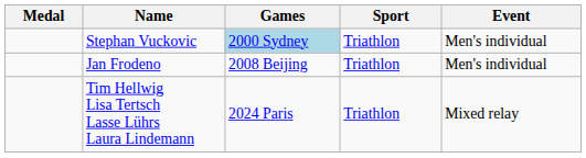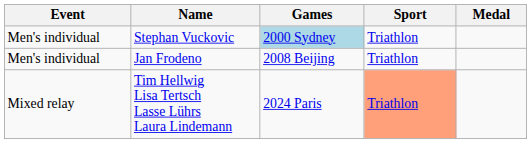 <table class="wikitable sortable">
 <tr>
-<th style="width:6em">Medal</th>
+<th style="width:12em">Event</th>
 <th style="width:12em">Name</th>
 <th style="width:10em">Games</th>
 <th style="width:8em">Sport</th>
-<th style="width:12em">Event</th>
+<th style="width:6em">Medal</th>
 </tr>
 <tr>
-<td></td>
+<td>Men's individual</td>
 <td><a href='#'>Stephan Vuckovic</a></td>
 <td style="background: lightblue;"> <a href='#'>2000 Sydney</a></td>
 <td> <a href='#'>Triathlon</a></td>
-<td>Men's individual</td>
+<td></td>
 </tr>
 <tr>
-<td></td>
+<td>Men's individual</td>
 <td><a href='#'>Jan Frodeno</a></td>
 <td>  <a href='#'>2008 Beijing</a></td>
 <td> <a href='#'>Triathlon</a></td>
-<td>Men's individual</td>
+<td></td>
 </tr>
 <tr>
-<td></td>
+<td>Mixed relay</td>
 <td><a href='#'>Tim Hellwig</a><br><a href='#'>Lisa Tertsch</a><br><a href='#'>Lasse Lührs</a><br><a href='#'>Laura Lindemann</a></td>
 <td> <a href='#'>2024 Paris</a></td>
-<td> <a href='#'>Triathlon</a></td>
-<td>Mixed relay</td>
+<td style="background: lightsalmon;"> <a href='#'>Triathlon</a></td>
+<td></td>
 </tr>
 </table>
